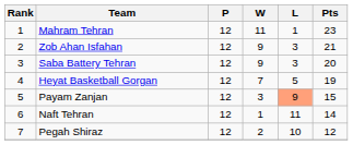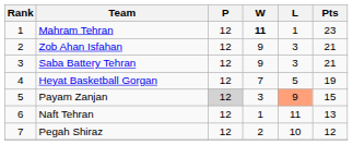 <table class="wikitable" style="text-align: center;">
 <tr>
 <th width=40>Rank</th>
 <th width=250>Team</th>
 <th width=45>P</th>
 <th width=45>W</th>
 <th width=45>L</th>
 <th width=45>Pts</th>
 </tr>
 <tr>
 <td>1</td>
 <td align="left"><a href='#'>Mahram Tehran</a></td>
 <td>12</td>
-<td>11</td>
+<td><strong>11</strong></td>
 <td>1</td>
 <td>23</td>
 </tr>
 <tr>
 <td>2</td>
 <td align="left"><a href='#'>Zob Ahan Isfahan</a></td>
 <td>12</td>
 <td>9</td>
 <td>3</td>
 <td>21</td>
 </tr>
 <tr>
 <td>3</td>
 <td align="left"><a href='#'>Saba Battery Tehran</a></td>
 <td>12</td>
 <td>9</td>
 <td>3</td>
-<td>20</td>
+<td>21</td>
 </tr>
 <tr>
 <td>4</td>
 <td align="left"><a href='#'>Heyat Basketball Gorgan</a></td>
 <td>12</td>
 <td>7</td>
 <td>5</td>
 <td>19</td>
 </tr>
 <tr>
 <td>5</td>
 <td align="left">Payam Zanjan</td>
-<td>12</td>
+<td style="background: lightgrey;">12</td>
 <td>3</td>
 <td style="background: lightsalmon;">9</td>
 <td>15</td>
 </tr>
 <tr>
 <td>6</td>
 <td align="left">Naft Tehran</td>
 <td>12</td>
 <td>1</td>
 <td>11</td>
-<td>14</td>
+<td>13</td>
 </tr>
 <tr>
 <td>7</td>
 <td align="left">Pegah Shiraz</td>
 <td>12</td>
 <td>2</td>
 <td>10</td>
 <td>12</td>
 </tr>
 <tr>
 </tr>
 </table>
